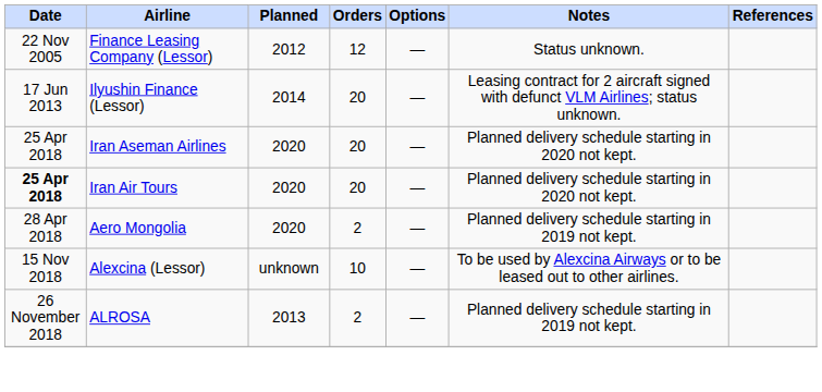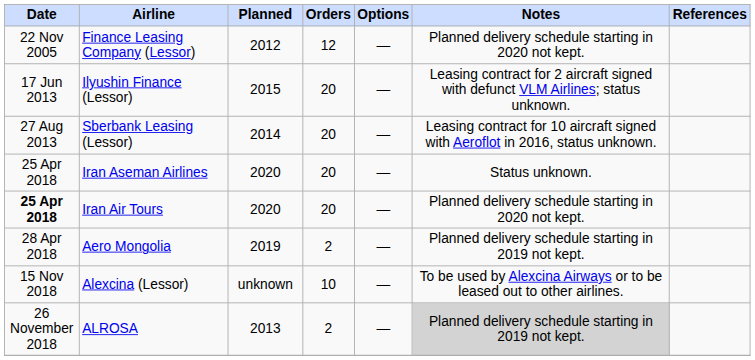 <table class="wikitable sortable" style="text-align:center;">
 <tr>
 <th style="width: 10%; background-color:#ccddff;" data-sort-type="date">Date</th>
 <th style="width: 20%; background-color:#ccddff;">Airline</th>
 <th style="width: 10%; background-color:#ccddff;">Planned </th>
 <th style="width: 5%; background-color:#ccddff;" data-sort-type="number">Orders</th>
 <th style="width: 5%;background-color:#ccddff;" data-sort-type="number">Options</th>
 <th style="background-color:#ccddff;" class="unsortable">Notes</th>
 <th style="background-color:#ccddff;" class="unsortable">References</th>
 </tr>
 <tr>
 <td>22 Nov 2005</td>
 <td Align="left"> <a href='#'>Finance Leasing Company</a> (<a href='#'>Lessor</a>)</td>
 <td>2012</td>
 <td Style="text-align: center;">12</td>
 <td Style="text-align: center;">—</td>
-<td Style="text-align: center;">Status unknown.</td>
+<td Style="text-align: center;">Planned delivery schedule starting in 2020 not kept.</td>
 <td></td>
 </tr>
 <tr>
 <td>17 Jun 2013</td>
 <td Align="left"> <a href='#'>Ilyushin Finance</a> (Lessor)</td>
+<td>2015</td>
+<td Style="text-align: center;">20</td>
+<td Style="text-align: center;">—</td>
+<td Style="text-align: center;">Leasing contract for 2 aircraft signed with defunct <a href='#'>VLM Airlines</a>; status unknown.</td>
+<td></td>
+</tr>
+<tr>
+<td>27 Aug 2013</td>
+<td Align="left"> <a href='#'>Sberbank Leasing</a> (Lessor)</td>
 <td>2014</td>
 <td Style="text-align: center;">20</td>
 <td Style="text-align: center;">—</td>
-<td Style="text-align: center;">Leasing contract for 2 aircraft signed with defunct <a href='#'>VLM Airlines</a>; status unknown.</td>
+<td Style="text-align: center;">Leasing contract for 10 aircraft signed with <a href='#'>Aeroflot</a> in 2016, status unknown.</td>
 <td></td>
 </tr>
 <tr>
 <td>25 Apr 2018</td>
 <td Align="left"> <a href='#'>Iran Aseman Airlines</a></td>
 <td>2020</td>
 <td Style="text-align: center;">20</td>
 <td>—</td>
-<td Style="text-align: center;">Planned delivery schedule starting in 2020 not kept.</td>
+<td Style="text-align: center;">Status unknown.</td>
 <td></td>
 </tr>
 <tr>
 <td><strong>25 Apr 2018</strong></td>
 <td Align="left"> <a href='#'>Iran Air Tours</a></td>
 <td>2020</td>
 <td Style="text-align: center;">20</td>
 <td>—</td>
 <td Style="text-align: center;">Planned delivery schedule starting in 2020 not kept.</td>
 <td></td>
 </tr>
 <tr>
 <td>28 Apr 2018</td>
 <td Align="left"> <a href='#'>Aero Mongolia</a></td>
-<td>2020</td>
+<td>2019</td>
 <td Style="text-align: center;">2</td>
 <td>—</td>
 <td Style="text-align: center;">Planned delivery schedule starting in 2019 not kept.</td>
 <td></td>
 </tr>
 <tr>
 <td>15 Nov 2018</td>
 <td Align="left"> <a href='#'>Alexcina</a> (Lessor)</td>
 <td>unknown</td>
 <td Style="text-align: center;">10</td>
 <td>—</td>
 <td Style="text-align: center;">To be used by <a href='#'>Alexcina Airways</a> or to be leased out to other airlines.</td>
 <td></td>
 </tr>
 <tr>
 <td>26 November 2018</td>
 <td Align="left"> <a href='#'>ALROSA</a></td>
 <td>2013</td>
 <td Style="text-align: center;">2</td>
 <td>—</td>
-<td Style="text-align: center;">Planned delivery schedule starting in 2019 not kept.</td>
+<td Style="background: lightgrey; text-align: center;">Planned delivery schedule starting in 2019 not kept.</td>
 <td></td>
 </tr>
 <tr>
 </tr>
 </table>
